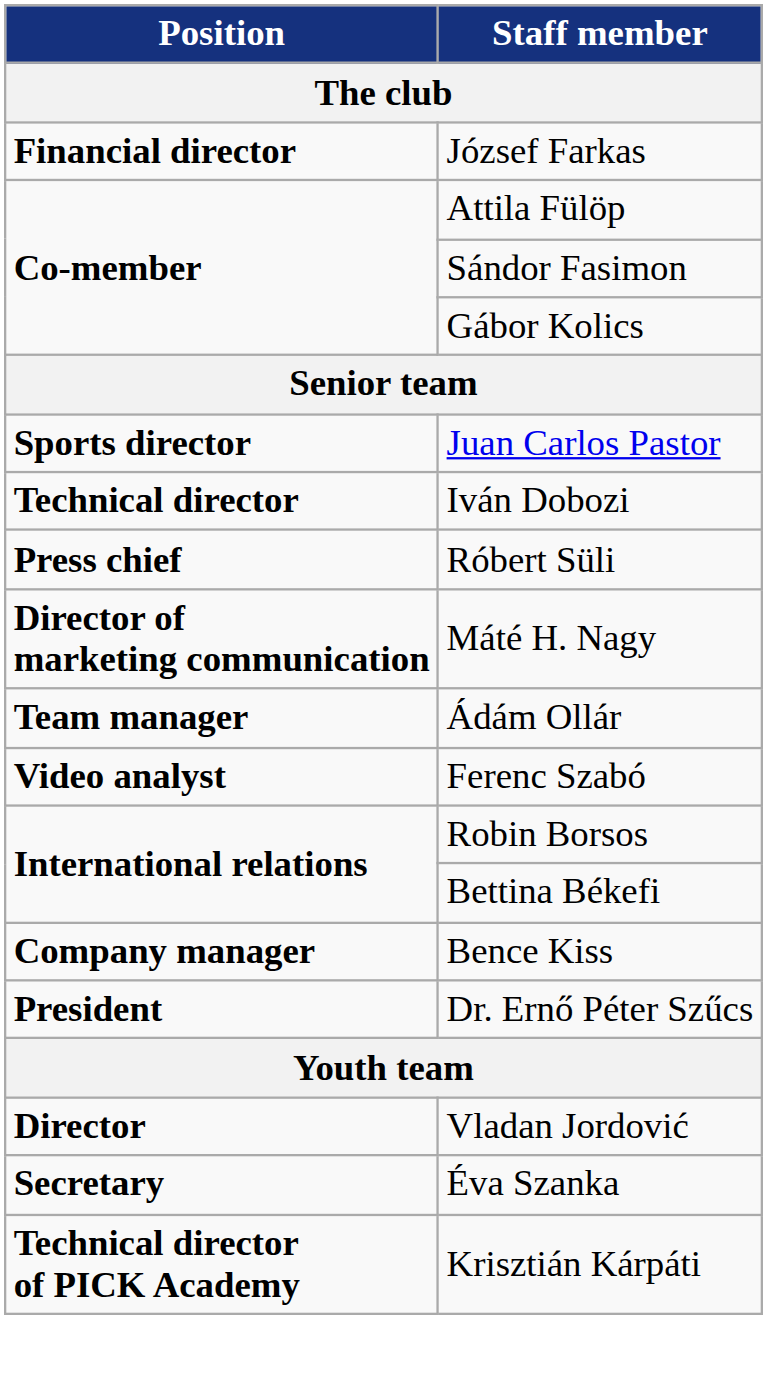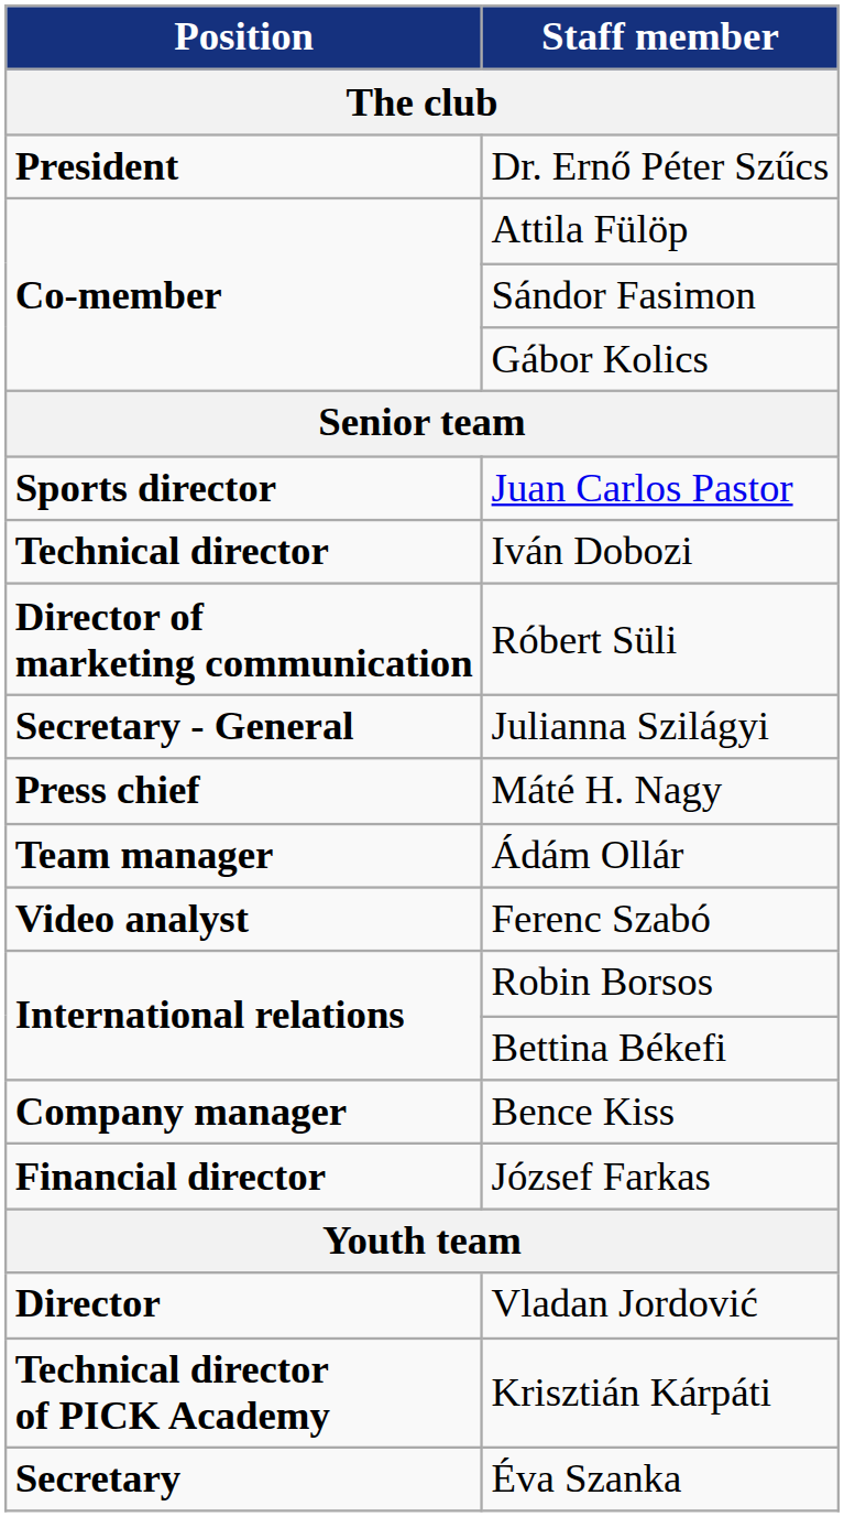 <table class="wikitable">
 <tr>
 <th style="color:white; background:#15317E">Position</th>
 <th style="color:white; background:#15317E">Staff member</th>
 </tr>
 <tr>
 <th colspan=2>The club</th>
 </tr>
 <tr>
-<td><strong>Financial director</strong></td>
-<td>József Farkas</td>
+<td><strong>President</strong></td>
+<td>Dr. Ernő Péter Szűcs</td>
 </tr>
 <tr>
 <td rowspan=3><strong>Co-member</strong></td>
 <td>Attila Fülöp</td>
 </tr>
 <tr>
 <td>Sándor Fasimon</td>
 </tr>
 <tr>
 <td>Gábor Kolics</td>
 </tr>
 <tr>
 <th colspan=2>Senior team</th>
 </tr>
 <tr>
 <td><strong>Sports director</strong></td>
 <td> <a href='#'>Juan Carlos Pastor</a></td>
 </tr>
 <tr>
 <td><strong>Technical director</strong></td>
 <td>Iván Dobozi</td>
 </tr>
 <tr>
-<td><strong>Press chief</strong></td>
+<td><strong>Director of<br>marketing communication</strong></td>
 <td>Róbert Süli</td>
 </tr>
 <tr>
-<td><strong>Director of<br>marketing communication</strong></td>
+<td><strong>Secretary - General</strong></td>
+<td>Julianna Szilágyi</td>
+</tr>
+<tr>
+<td><strong>Press chief</strong></td>
 <td>Máté H. Nagy</td>
 </tr>
 <tr>
 <td><strong>Team manager</strong></td>
 <td>Ádám Ollár</td>
 </tr>
 <tr>
 <td><strong>Video analyst</strong></td>
 <td>Ferenc Szabó</td>
 </tr>
 <tr>
 <td rowspan=2><strong>International relations</strong></td>
 <td>Robin Borsos</td>
 </tr>
 <tr>
 <td>Bettina Békefi</td>
 </tr>
 <tr>
 <td><strong>Company manager</strong></td>
 <td>Bence Kiss</td>
 </tr>
 <tr>
-<td><strong>President</strong></td>
-<td>Dr. Ernő Péter Szűcs</td>
+<td><strong>Financial director</strong></td>
+<td>József Farkas</td>
 </tr>
 <tr>
 <th colspan=2>Youth team</th>
 </tr>
 <tr>
 <td><strong>Director</strong></td>
 <td>Vladan Jordović</td>
 </tr>
 <tr>
+<td><strong>Technical director<br>of PICK Academy</strong></td>
+<td>Krisztián Kárpáti</td>
+</tr>
+<tr>
 <td><strong>Secretary</strong></td>
 <td>Éva Szanka</td>
 </tr>
-<tr>
-<td><strong>Technical director<br>of PICK Academy</strong></td>
-<td>Krisztián Kárpáti</td>
-</tr>
 </table>
